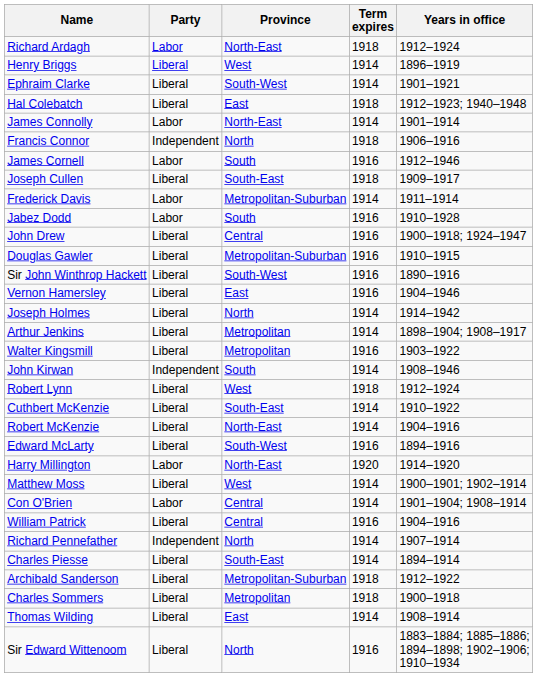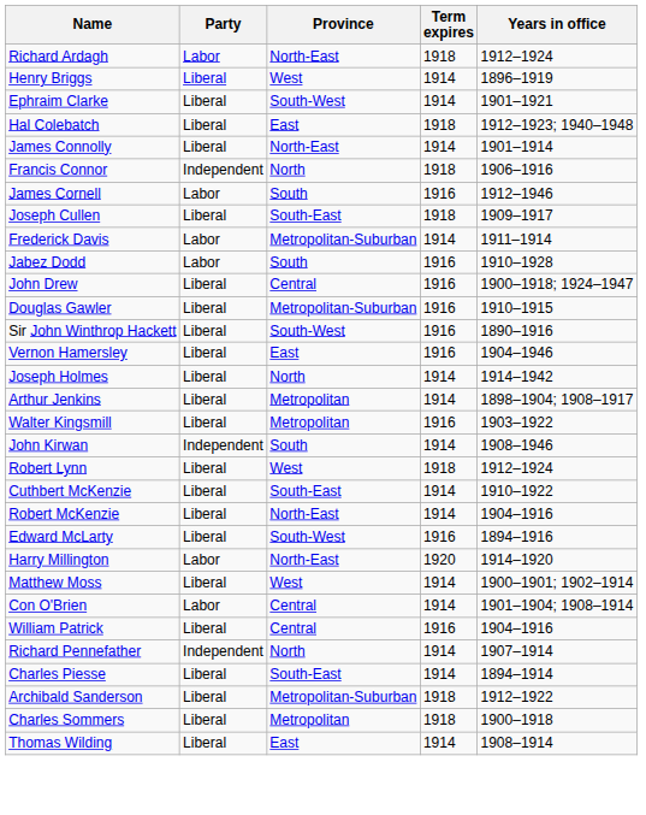 <table class="wikitable sortable">
 <tr>
 <th><strong>Name</strong></th>
 <th><strong>Party</strong></th>
 <th><strong>Province</strong></th>
 <th><strong>Term<br>expires</strong></th>
 <th><strong>Years in office</strong></th>
 </tr>
 <tr>
 <td><a href='#'>Richard Ardagh</a></td>
 <td><a href='#'>Labor</a></td>
 <td><a href='#'>North-East</a></td>
 <td>1918</td>
 <td>1912–1924</td>
 </tr>
 <tr>
 <td><a href='#'>Henry Briggs</a></td>
 <td><a href='#'>Liberal</a></td>
 <td><a href='#'>West</a></td>
 <td>1914</td>
 <td>1896–1919</td>
 </tr>
 <tr>
 <td><a href='#'>Ephraim Clarke</a></td>
 <td>Liberal</td>
 <td><a href='#'>South-West</a></td>
 <td>1914</td>
 <td>1901–1921</td>
 </tr>
 <tr>
 <td><a href='#'>Hal Colebatch</a></td>
 <td>Liberal</td>
 <td><a href='#'>East</a></td>
 <td>1918</td>
 <td>1912–1923; 1940–1948</td>
 </tr>
 <tr>
 <td><a href='#'>James Connolly</a></td>
-<td>Labor</td>
+<td>Liberal</td>
 <td><a href='#'>North-East</a></td>
 <td>1914</td>
 <td>1901–1914</td>
 </tr>
 <tr>
 <td><a href='#'>Francis Connor</a></td>
 <td>Independent</td>
 <td><a href='#'>North</a></td>
 <td>1918</td>
 <td>1906–1916</td>
 </tr>
 <tr>
 <td><a href='#'>James Cornell</a></td>
 <td>Labor</td>
 <td><a href='#'>South</a></td>
 <td>1916</td>
 <td>1912–1946</td>
 </tr>
 <tr>
 <td><a href='#'>Joseph Cullen</a></td>
 <td>Liberal</td>
 <td><a href='#'>South-East</a></td>
 <td>1918</td>
 <td>1909–1917</td>
 </tr>
 <tr>
 <td><a href='#'>Frederick Davis</a></td>
 <td>Labor</td>
 <td><a href='#'>Metropolitan-Suburban</a></td>
 <td>1914</td>
 <td>1911–1914</td>
 </tr>
 <tr>
 <td><a href='#'>Jabez Dodd</a></td>
 <td>Labor</td>
 <td><a href='#'>South</a></td>
 <td>1916</td>
 <td>1910–1928</td>
 </tr>
 <tr>
 <td><a href='#'>John Drew</a></td>
 <td>Liberal</td>
 <td><a href='#'>Central</a></td>
 <td>1916</td>
 <td>1900–1918; 1924–1947</td>
 </tr>
 <tr>
 <td><a href='#'>Douglas Gawler</a></td>
 <td>Liberal</td>
 <td><a href='#'>Metropolitan-Suburban</a></td>
 <td>1916</td>
 <td>1910–1915</td>
 </tr>
 <tr>
 <td>Sir <a href='#'>John Winthrop Hackett</a></td>
 <td>Liberal</td>
 <td><a href='#'>South-West</a></td>
 <td>1916</td>
 <td>1890–1916</td>
 </tr>
 <tr>
 <td><a href='#'>Vernon Hamersley</a></td>
 <td>Liberal</td>
 <td><a href='#'>East</a></td>
 <td>1916</td>
 <td>1904–1946</td>
 </tr>
 <tr>
 <td><a href='#'>Joseph Holmes</a></td>
 <td>Liberal</td>
 <td><a href='#'>North</a></td>
 <td>1914</td>
 <td>1914–1942</td>
 </tr>
 <tr>
 <td><a href='#'>Arthur Jenkins</a></td>
 <td>Liberal</td>
 <td><a href='#'>Metropolitan</a></td>
 <td>1914</td>
 <td>1898–1904; 1908–1917</td>
 </tr>
 <tr>
 <td><a href='#'>Walter Kingsmill</a></td>
 <td>Liberal</td>
 <td><a href='#'>Metropolitan</a></td>
 <td>1916</td>
 <td>1903–1922</td>
 </tr>
 <tr>
 <td><a href='#'>John Kirwan</a></td>
 <td>Independent</td>
 <td><a href='#'>South</a></td>
 <td>1914</td>
 <td>1908–1946</td>
 </tr>
 <tr>
 <td><a href='#'>Robert Lynn</a></td>
 <td>Liberal</td>
 <td><a href='#'>West</a></td>
 <td>1918</td>
 <td>1912–1924</td>
 </tr>
 <tr>
 <td><a href='#'>Cuthbert McKenzie</a></td>
 <td>Liberal</td>
 <td><a href='#'>South-East</a></td>
 <td>1914</td>
 <td>1910–1922</td>
 </tr>
 <tr>
 <td><a href='#'>Robert McKenzie</a></td>
 <td>Liberal</td>
 <td><a href='#'>North-East</a></td>
 <td>1914</td>
 <td>1904–1916</td>
 </tr>
 <tr>
 <td><a href='#'>Edward McLarty</a></td>
 <td>Liberal</td>
 <td><a href='#'>South-West</a></td>
 <td>1916</td>
 <td>1894–1916</td>
 </tr>
 <tr>
 <td><a href='#'>Harry Millington</a></td>
 <td>Labor</td>
 <td><a href='#'>North-East</a></td>
 <td>1920</td>
 <td>1914–1920</td>
 </tr>
 <tr>
 <td><a href='#'>Matthew Moss</a></td>
 <td>Liberal</td>
 <td><a href='#'>West</a></td>
 <td>1914</td>
 <td>1900–1901; 1902–1914</td>
 </tr>
 <tr>
 <td><a href='#'>Con O'Brien</a></td>
 <td>Labor</td>
 <td><a href='#'>Central</a></td>
 <td>1914</td>
 <td>1901–1904; 1908–1914</td>
 </tr>
 <tr>
 <td><a href='#'>William Patrick</a></td>
 <td>Liberal</td>
 <td><a href='#'>Central</a></td>
 <td>1916</td>
 <td>1904–1916</td>
 </tr>
 <tr>
 <td><a href='#'>Richard Pennefather</a></td>
 <td>Independent</td>
 <td><a href='#'>North</a></td>
 <td>1914</td>
 <td>1907–1914</td>
 </tr>
 <tr>
 <td><a href='#'>Charles Piesse</a></td>
 <td>Liberal</td>
 <td><a href='#'>South-East</a></td>
 <td>1914</td>
 <td>1894–1914</td>
 </tr>
 <tr>
 <td><a href='#'>Archibald Sanderson</a></td>
 <td>Liberal</td>
 <td><a href='#'>Metropolitan-Suburban</a></td>
 <td>1918</td>
 <td>1912–1922</td>
 </tr>
 <tr>
 <td><a href='#'>Charles Sommers</a></td>
 <td>Liberal</td>
 <td><a href='#'>Metropolitan</a></td>
 <td>1918</td>
 <td>1900–1918</td>
 </tr>
 <tr>
 <td><a href='#'>Thomas Wilding</a></td>
 <td>Liberal</td>
 <td><a href='#'>East</a></td>
 <td>1914</td>
 <td>1908–1914</td>
 </tr>
-<tr>
-<td>Sir <a href='#'>Edward Wittenoom</a></td>
-<td>Liberal</td>
-<td><a href='#'>North</a></td>
-<td>1916</td>
-<td>1883–1884; 1885–1886;<br>1894–1898; 1902–1906;<br>1910–1934</td>
-</tr>
 </table>
